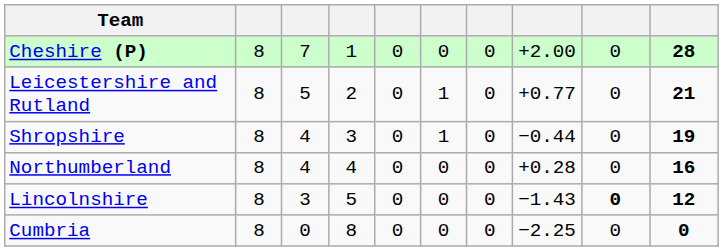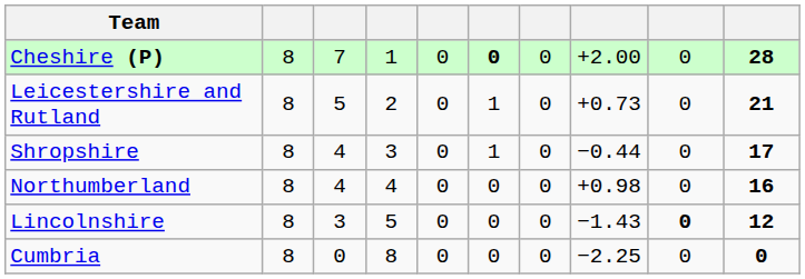 <table class="wikitable" style="text-align:center">
 <tr>
 <th width="150">Team</th>
 <th width="25"></th>
 <th width="25"></th>
 <th width="25"></th>
 <th width="25"></th>
 <th width="25"></th>
 <th width="25"></th>
 <th width="40"></th>
 <th width="40"></th>
 <th width="40"></th>
 </tr>
 <tr style="background:#cfc">
 <td style="text-align:left"><a href='#'>Cheshire</a> <strong>(P)</strong></td>
 <td>8</td>
 <td>7</td>
 <td>1</td>
 <td>0</td>
-<td>0</td>
+<td><strong>0</strong></td>
 <td>0</td>
 <td>+2.00</td>
 <td>0</td>
 <td><strong>28</strong></td>
 </tr>
 <tr>
 <td style="text-align:left"><a href='#'>Leicestershire and Rutland</a></td>
 <td>8</td>
 <td>5</td>
 <td>2</td>
 <td>0</td>
 <td>1</td>
 <td>0</td>
-<td>+0.77</td>
+<td>+0.73</td>
 <td>0</td>
 <td><strong>21</strong></td>
 </tr>
 <tr>
 <td style="text-align:left"><a href='#'>Shropshire</a></td>
 <td>8</td>
 <td>4</td>
 <td>3</td>
 <td>0</td>
 <td>1</td>
 <td>0</td>
 <td>−0.44</td>
 <td>0</td>
-<td><strong>19</strong></td>
+<td><strong>17</strong></td>
 </tr>
 <tr>
 <td style="text-align:left"><a href='#'>Northumberland</a></td>
 <td>8</td>
 <td>4</td>
 <td>4</td>
 <td>0</td>
 <td>0</td>
 <td>0</td>
-<td>+0.28</td>
+<td>+0.98</td>
 <td>0</td>
 <td><strong>16</strong></td>
 </tr>
 <tr>
 <td style="text-align:left"><a href='#'>Lincolnshire</a></td>
 <td>8</td>
 <td>3</td>
 <td>5</td>
 <td>0</td>
 <td>0</td>
 <td>0</td>
 <td>−1.43</td>
 <td><strong>0</strong></td>
 <td><strong>12</strong></td>
 </tr>
 <tr>
 <td style="text-align:left"><a href='#'>Cumbria</a></td>
 <td>8</td>
 <td>0</td>
 <td>8</td>
 <td>0</td>
 <td>0</td>
 <td>0</td>
 <td>−2.25</td>
 <td>0</td>
 <td><strong>0</strong></td>
 </tr>
 </table>
